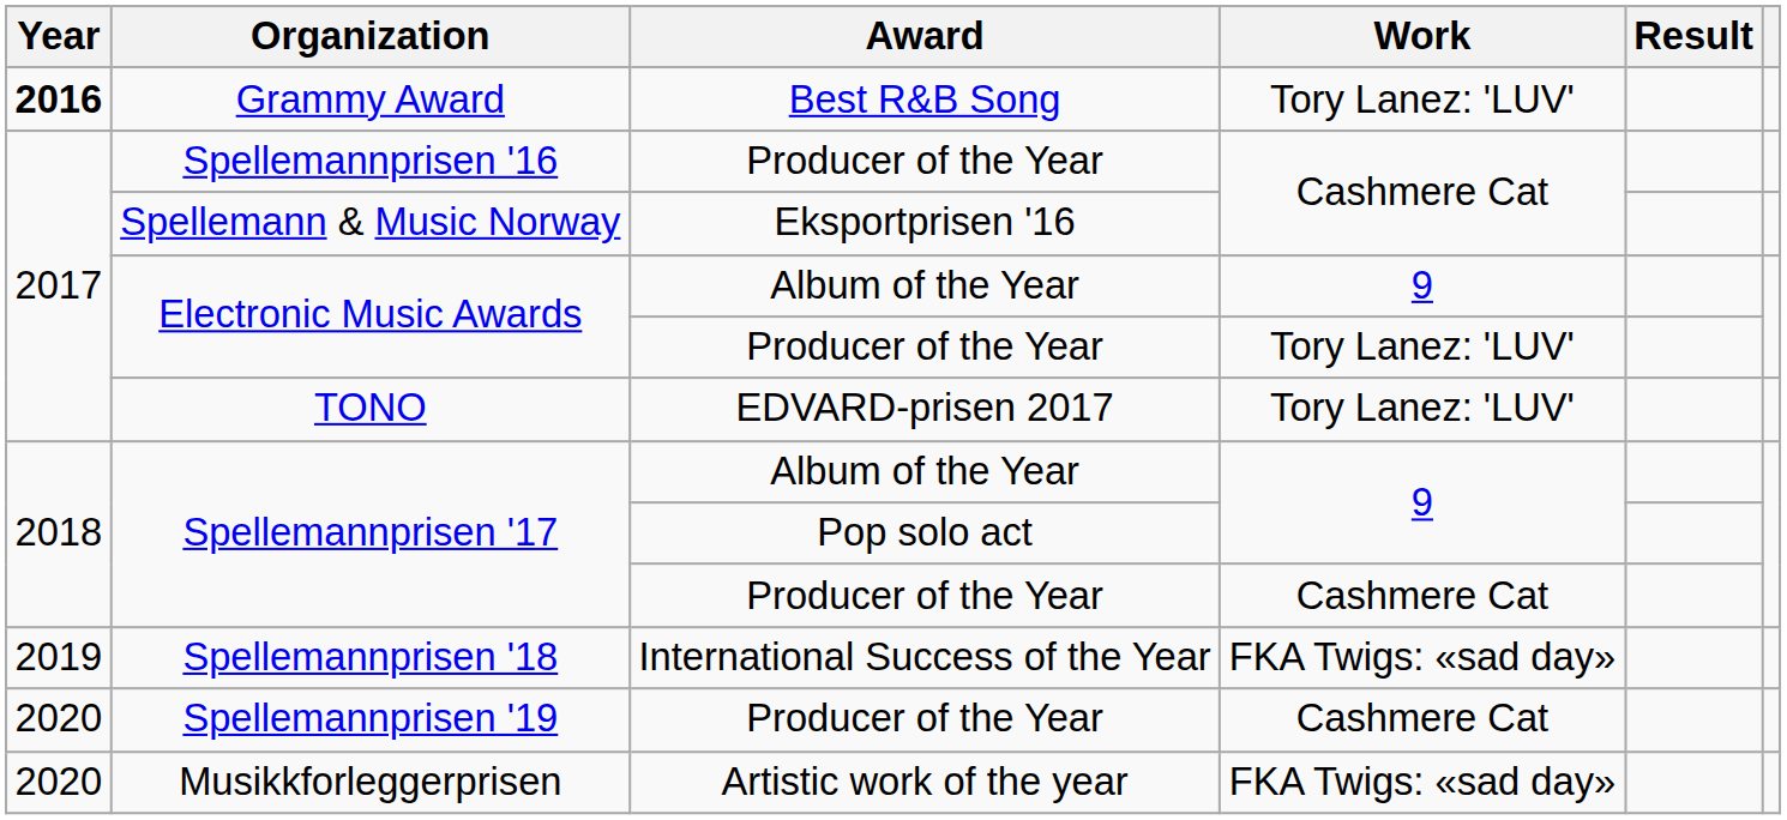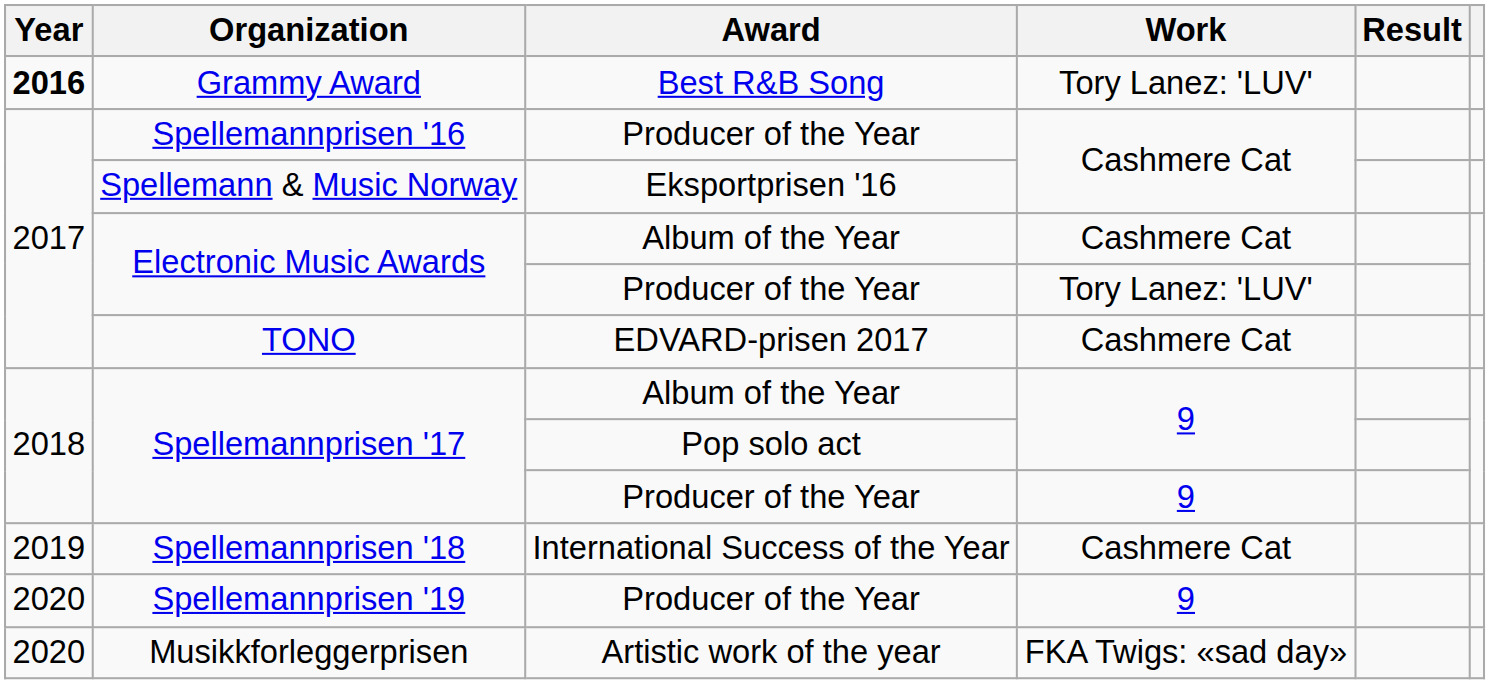 <table class="wikitable plainrowheaders" style="text-align:center;">
 <tr>
 <th>Year</th>
 <th>Organization</th>
 <th>Award</th>
 <th>Work</th>
 <th>Result</th>
 <th></th>
 </tr>
 <tr>
 <td><strong>2016</strong></td>
 <td><a href='#'>Grammy Award</a></td>
 <td><a href='#'>Best R&B Song</a></td>
 <td>Tory Lanez: 'LUV'</td>
 <td></td>
 <td></td>
 </tr>
 <tr>
 <td rowspan="5">2017</td>
 <td><a href='#'>Spellemannprisen '16</a></td>
 <td>Producer of the Year</td>
 <td rowspan="2">Cashmere Cat</td>
 <td></td>
 <td></td>
 </tr>
 <tr>
 <td><a href='#'>Spellemann</a> & <a href='#'>Music Norway</a></td>
 <td>Eksportprisen '16</td>
 <td></td>
 <td></td>
 </tr>
 <tr>
 <td rowspan="2"><a href='#'>Electronic Music Awards</a></td>
 <td>Album of the Year</td>
-<td><a href='#'>9</a></td>
+<td>Cashmere Cat</td>
 <td></td>
 <td rowspan="2"></td>
 </tr>
 <tr>
 <td>Producer of the Year</td>
 <td>Tory Lanez: 'LUV'</td>
 <td></td>
 </tr>
 <tr>
 <td><a href='#'>TONO</a></td>
 <td>EDVARD-prisen 2017</td>
-<td>Tory Lanez: 'LUV'</td>
+<td>Cashmere Cat</td>
 <td></td>
 <td></td>
 </tr>
 <tr>
 <td rowspan="3">2018</td>
 <td rowspan="3"><a href='#'>Spellemannprisen '17</a></td>
 <td>Album of the Year</td>
 <td rowspan="2"><a href='#'>9</a></td>
 <td></td>
 <td rowspan="3"></td>
 </tr>
 <tr>
 <td>Pop solo act</td>
 <td></td>
 </tr>
 <tr>
 <td>Producer of the Year</td>
-<td>Cashmere Cat</td>
+<td><a href='#'>9</a></td>
 <td></td>
 </tr>
 <tr>
 <td>2019</td>
 <td><a href='#'>Spellemannprisen '18</a></td>
 <td>International Success of the Year</td>
-<td>FKA Twigs: «sad day»</td>
+<td>Cashmere Cat</td>
 <td></td>
 <td></td>
 </tr>
 <tr>
 <td>2020</td>
 <td><a href='#'>Spellemannprisen '19</a></td>
 <td>Producer of the Year</td>
-<td>Cashmere Cat</td>
+<td><a href='#'>9</a></td>
 <td></td>
 <td></td>
 </tr>
 <tr>
 <td>2020</td>
 <td>Musikkforleggerprisen</td>
 <td>Artistic work of the year</td>
 <td>FKA Twigs: «sad day»</td>
 <td></td>
 <td></td>
 </tr>
 </table>
